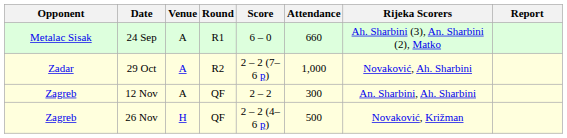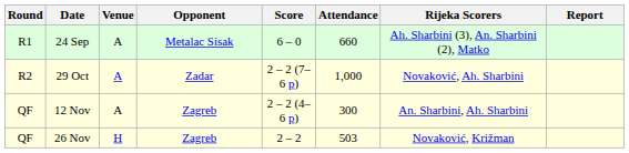 <table class="wikitable sortable" style="text-align: center; font-size:95%;">
 <tr>
-<th width="150">Opponent</th>
+<th width="30">Round</th>
 <th width="60">Date</th>
 <th width="20">Venue</th>
-<th width="30">Round</th>
+<th width="150">Opponent</th>
 <th width="60">Score</th>
 <th width="40">Attendance</th>
 <th width="200">Rijeka Scorers</th>
 <th width="90" class="unsortable">Report</th>
 </tr>
 <tr bgcolor="#ddffdd">
-<td><a href='#'>Metalac Sisak</a></td>
+<td>R1</td>
 <td>24 Sep</td>
 <td>A</td>
-<td>R1</td>
+<td><a href='#'>Metalac Sisak</a></td>
 <td>6 – 0</td>
 <td>660</td>
 <td><a href='#'>Ah. Sharbini</a> (3), <a href='#'>An. Sharbini</a> (2), <a href='#'>Matko</a></td>
 <td></td>
 </tr>
 <tr bgcolor="#ffffdd">
-<td><a href='#'>Zadar</a></td>
+<td>R2</td>
 <td>29 Oct</td>
 <td><a href='#'>A</a></td>
-<td>R2</td>
+<td><a href='#'>Zadar</a></td>
 <td>2 – 2 (7–6 <a href='#'>p</a>)</td>
 <td>1,000</td>
 <td><a href='#'>Novaković</a>, <a href='#'>Ah. Sharbini</a></td>
 <td></td>
 </tr>
 <tr bgcolor="#ffffdd">
-<td><a href='#'>Zagreb</a></td>
+<td>QF</td>
 <td>12 Nov</td>
 <td>A</td>
-<td>QF</td>
-<td>2 – 2</td>
+<td><a href='#'>Zagreb</a></td>
+<td>2 – 2 (4–6 <a href='#'>p</a>)</td>
 <td>300</td>
 <td><a href='#'>An. Sharbini</a>, <a href='#'>Ah. Sharbini</a></td>
 <td></td>
 </tr>
 <tr bgcolor="#ffffdd">
-<td><a href='#'>Zagreb</a></td>
+<td>QF</td>
 <td>26 Nov</td>
 <td><a href='#'>H</a></td>
-<td>QF</td>
-<td>2 – 2 (4–6 <a href='#'>p</a>)</td>
-<td>500</td>
+<td><a href='#'>Zagreb</a></td>
+<td>2 – 2</td>
+<td>503</td>
 <td><a href='#'>Novaković</a>, <a href='#'>Križman</a></td>
 <td></td>
 </tr>
 </table>
